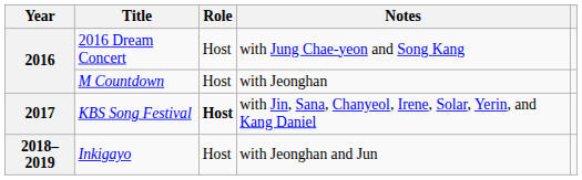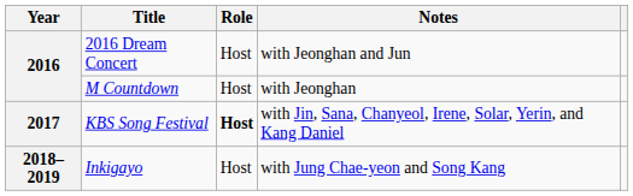 <table class="wikitable plainrowheaders sortable">
 <tr>
 <th scope="col">Year</th>
 <th scope="col">Title</th>
 <th scope="col">Role</th>
 <th scope="col">Notes</th>
 <th scope="col" class="unsortable"></th>
 </tr>
 <tr>
 <th scope="row" rowspan="2">2016</th>
 <td><a href='#'>2016 Dream Concert</a></td>
 <td>Host</td>
-<td>with <a href='#'>Jung Chae-yeon</a> and <a href='#'>Song Kang</a></td>
+<td>with Jeonghan and Jun</td>
 <td style="text-align:center"></td>
 </tr>
 <tr>
 <td><em><a href='#'>M Countdown</a></em></td>
 <td>Host</td>
 <td>with Jeonghan</td>
 <td style="text-align:center"></td>
 </tr>
 <tr>
 <th scope="row">2017</th>
 <td><em><a href='#'>KBS Song Festival</a></em></td>
 <td><strong>Host</strong></td>
 <td>with <a href='#'>Jin</a>, <a href='#'>Sana</a>, <a href='#'>Chanyeol</a>, <a href='#'>Irene</a>, <a href='#'>Solar</a>, <a href='#'>Yerin</a>, and <a href='#'>Kang Daniel</a></td>
 <td style="text-align:center"></td>
 </tr>
 <tr>
 <th scope="row">2018–2019</th>
 <td><em><a href='#'>Inkigayo</a></em></td>
 <td>Host</td>
-<td>with Jeonghan and Jun</td>
+<td>with <a href='#'>Jung Chae-yeon</a> and <a href='#'>Song Kang</a></td>
 <td style="text-align:center"></td>
 </tr>
 </table>
